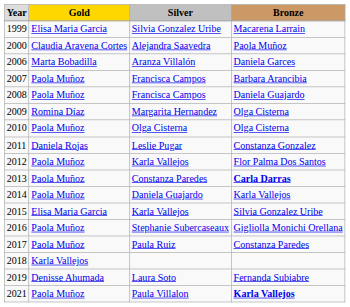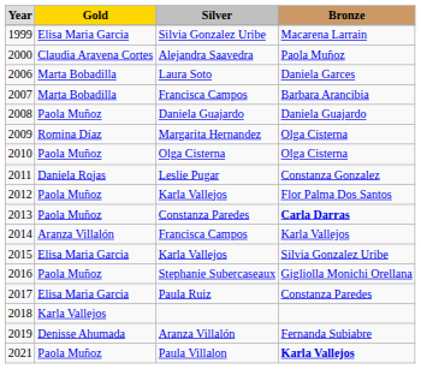 <table class="wikitable sortable" style="font-size:95%">
 <tr style="text-align:center; background:#e4e4e4; font-weight:bold;">
 <td style="background:#ddd; ">Year</td>
 <td style="background:gold; ">Gold</td>
 <td style="background:silver; ">Silver</td>
 <td style="background:#c96; ">Bronze</td>
 </tr>
 <tr style="background:#efefef;">
 </tr>
 <tr>
 <td>1999</td>
 <td><a href='#'>Elisa Maria Garcia</a></td>
 <td><a href='#'>Silvia Gonzalez Uribe</a></td>
 <td><a href='#'>Macarena Larrain</a></td>
 </tr>
 <tr>
 <td>2000</td>
 <td><a href='#'>Claudia Aravena Cortes</a></td>
 <td><a href='#'>Alejandra Saavedra</a></td>
 <td><a href='#'>Paola Muñoz</a></td>
 </tr>
 <tr>
 <td>2006</td>
 <td><a href='#'>Marta Bobadilla</a></td>
-<td><a href='#'>Aranza Villalón</a></td>
+<td><a href='#'>Laura Soto</a></td>
 <td><a href='#'>Daniela Garces</a></td>
 </tr>
 <tr>
 <td>2007</td>
-<td><a href='#'>Paola Muñoz</a></td>
+<td><a href='#'>Marta Bobadilla</a></td>
 <td><a href='#'>Francisca Campos</a></td>
 <td><a href='#'>Barbara Arancibia</a></td>
 </tr>
 <tr>
 <td>2008</td>
 <td><a href='#'>Paola Muñoz</a></td>
-<td><a href='#'>Francisca Campos</a></td>
+<td><a href='#'>Daniela Guajardo</a></td>
 <td><a href='#'>Daniela Guajardo</a></td>
 </tr>
 <tr>
 <td>2009</td>
 <td><a href='#'>Romina Díaz</a></td>
 <td><a href='#'>Margarita Hernandez</a></td>
 <td><a href='#'>Olga Cisterna</a></td>
 </tr>
 <tr>
 <td>2010</td>
 <td><a href='#'>Paola Muñoz</a></td>
 <td><a href='#'>Olga Cisterna</a></td>
 <td><a href='#'>Olga Cisterna</a></td>
 </tr>
 <tr>
 <td>2011</td>
 <td><a href='#'>Daniela Rojas</a></td>
 <td><a href='#'>Leslie Pugar</a></td>
 <td><a href='#'>Constanza Gonzalez</a></td>
 </tr>
 <tr>
 <td>2012</td>
 <td><a href='#'>Paola Muñoz</a></td>
 <td><a href='#'>Karla Vallejos</a></td>
 <td><a href='#'>Flor Palma Dos Santos</a></td>
 </tr>
 <tr>
 <td>2013</td>
 <td><a href='#'>Paola Muñoz</a></td>
 <td><a href='#'>Constanza Paredes</a></td>
 <td><strong><a href='#'>Carla Darras</a></strong></td>
 </tr>
 <tr>
 <td>2014</td>
-<td><a href='#'>Paola Muñoz</a></td>
-<td><a href='#'>Daniela Guajardo</a></td>
+<td><a href='#'>Aranza Villalón</a></td>
+<td><a href='#'>Francisca Campos</a></td>
 <td><a href='#'>Karla Vallejos</a></td>
 </tr>
 <tr>
 <td>2015</td>
 <td><a href='#'>Elisa Maria Garcia</a></td>
 <td><a href='#'>Karla Vallejos</a></td>
 <td><a href='#'>Silvia Gonzalez Uribe</a></td>
 </tr>
 <tr>
 <td>2016</td>
 <td><a href='#'>Paola Muñoz</a></td>
 <td><a href='#'>Stephanie Subercaseaux</a></td>
 <td><a href='#'>Gigliolla Monichi Orellana</a></td>
 </tr>
 <tr>
 <td>2017</td>
-<td><a href='#'>Paola Muñoz</a></td>
+<td><a href='#'>Elisa Maria Garcia</a></td>
 <td><a href='#'>Paula Ruiz</a></td>
 <td><a href='#'>Constanza Paredes</a></td>
 </tr>
 <tr>
 <td>2018</td>
 <td><a href='#'>Karla Vallejos</a></td>
 <td></td>
 <td></td>
 </tr>
 <tr>
 <td>2019</td>
 <td><a href='#'>Denisse Ahumada</a></td>
-<td><a href='#'>Laura Soto</a></td>
+<td><a href='#'>Aranza Villalón</a></td>
 <td><a href='#'>Fernanda Subiabre</a></td>
 </tr>
 <tr>
 <td>2021</td>
 <td><a href='#'>Paola Muñoz</a></td>
 <td><a href='#'>Paula Villalon</a></td>
 <td><strong><a href='#'>Karla Vallejos</a></strong></td>
 </tr>
 </table>
